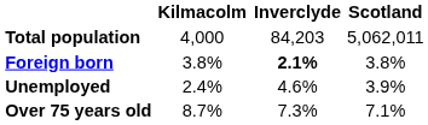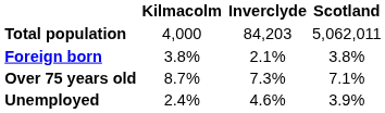 <table class="toccolours" style="float: right; margin:0 0 0.5em 1em; font-size: 90%; text-align:center;">
 <tr>
 <th></th>
 <th style="padding:2px;">Kilmacolm</th>
 <th style="padding:2px;">Inverclyde</th>
 <th style="padding:2px;">Scotland</th>
 </tr>
 <tr>
 <th align="left">Total population</th>
 <td>4,000</td>
 <td>84,203</td>
 <td>5,062,011</td>
 </tr>
 <tr>
 <th align="left"><a href='#'>Foreign born</a></th>
 <td>3.8%</td>
-<td><strong>2.1%</strong></td>
+<td>2.1%</td>
 <td>3.8%</td>
+</tr>
+<tr>
+<th align="left">Over 75 years old</th>
+<td>8.7%</td>
+<td>7.3%</td>
+<td>7.1%</td>
 </tr>
 <tr>
 <th align="left">Unemployed</th>
 <td>2.4%</td>
 <td>4.6%</td>
 <td>3.9%</td>
 </tr>
-<tr>
-<th align="left">Over 75 years old</th>
-<td>8.7%</td>
-<td>7.3%</td>
-<td>7.1%</td>
-</tr>
 </table>
